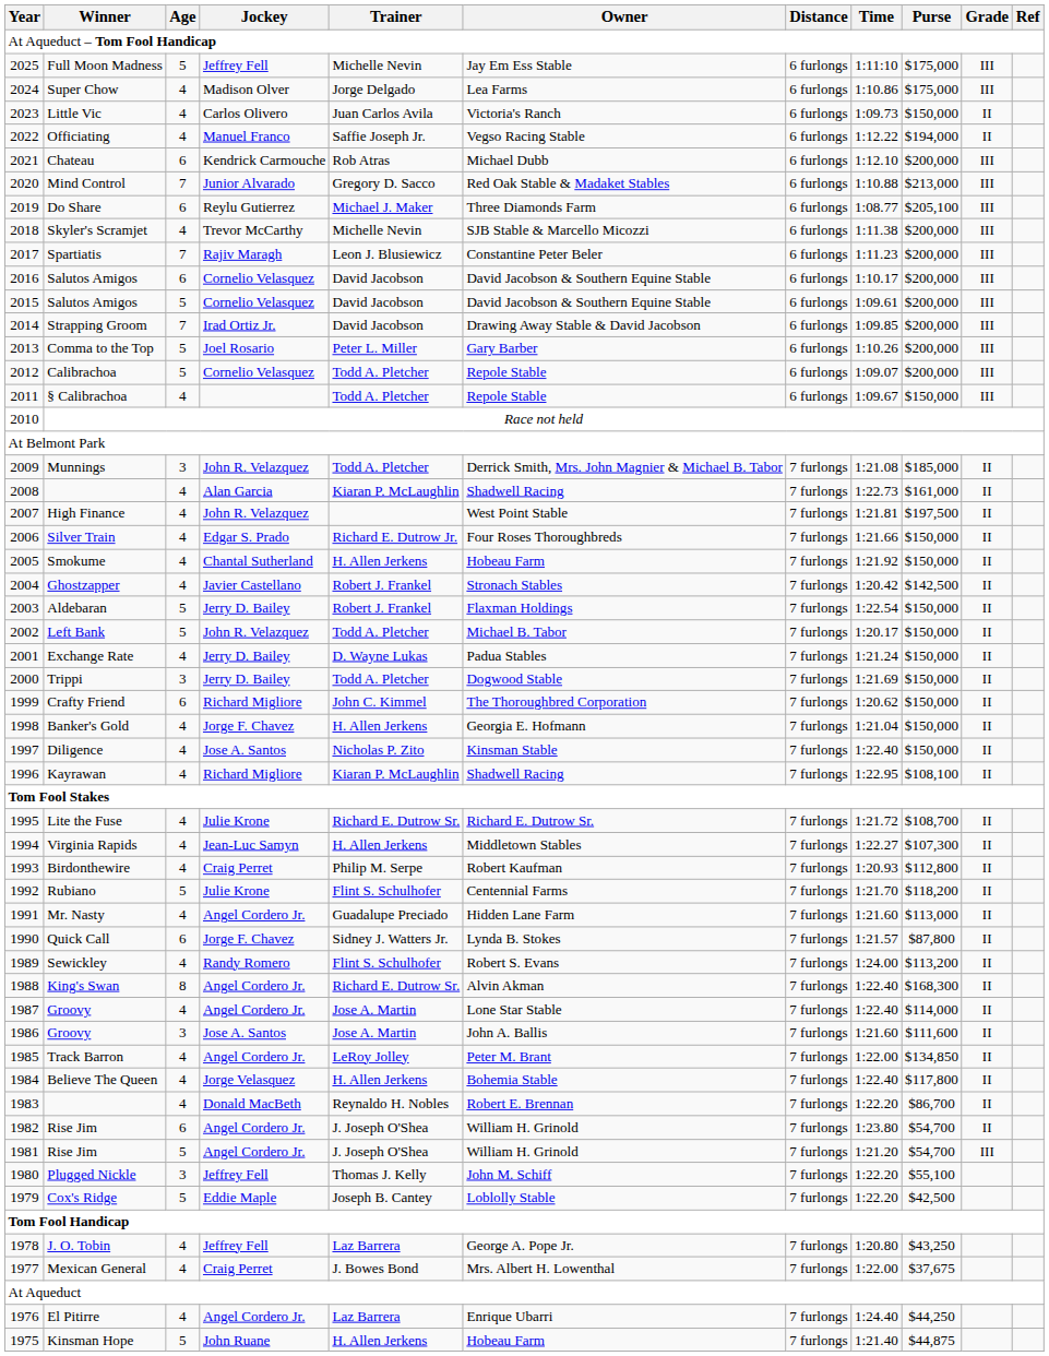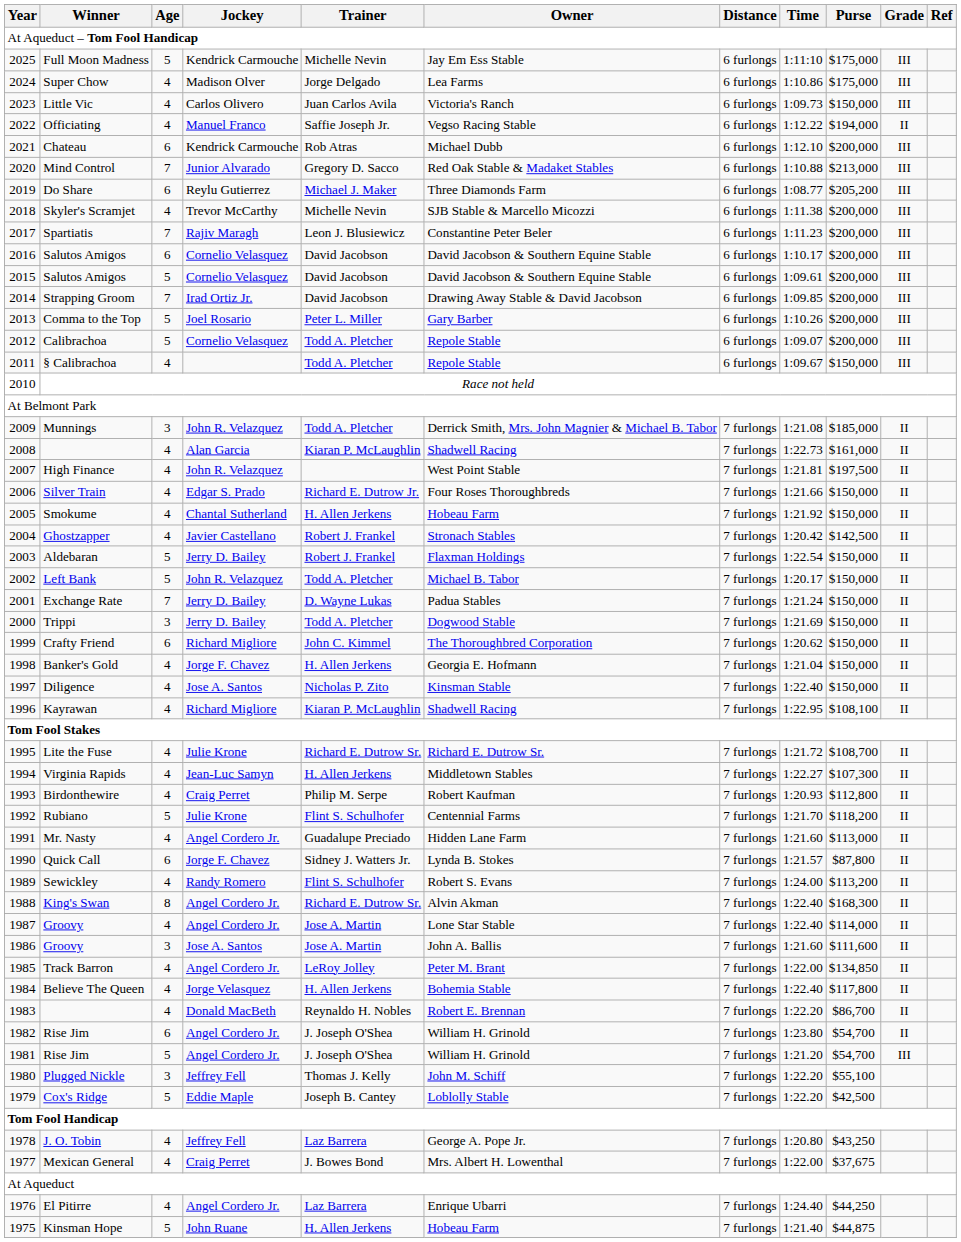 <table class="wikitable sortable">
 <tr>
 <th>Year</th>
 <th>Winner</th>
 <th>Age</th>
 <th>Jockey</th>
 <th>Trainer</th>
 <th>Owner</th>
 <th>Distance</th>
 <th>Time</th>
 <th>Purse</th>
 <th>Grade</th>
 <th>Ref</th>
 </tr>
 <tr style="font-size:90%; background-color:white">
 <td align="left" colspan=11>At Aqueduct – <strong>Tom Fool Handicap</strong></td>
 </tr>
 <tr style="font-size:90%">
 <td align=center>2025</td>
 <td>Full Moon Madness</td>
 <td align=center>5</td>
-<td><a href='#'>Jeffrey Fell</a></td>
+<td>Kendrick Carmouche</td>
 <td>Michelle Nevin</td>
 <td>Jay Em Ess Stable</td>
 <td align=center>6 furlongs</td>
 <td align=center>1:11:10</td>
 <td align=center>$175,000</td>
 <td align=center>III</td>
 <td></td>
 </tr>
 <tr style="font-size:90%">
 <td align=center>2024</td>
 <td>Super Chow</td>
 <td align=center>4</td>
 <td>Madison Olver</td>
 <td>Jorge Delgado</td>
 <td>Lea Farms</td>
 <td align=center>6 furlongs</td>
 <td align=center>1:10.86</td>
 <td align=center>$175,000</td>
 <td align=center>III</td>
 <td></td>
 </tr>
 <tr style="font-size:90%">
 <td align=center>2023</td>
 <td>Little Vic</td>
 <td align=center>4</td>
 <td>Carlos Olivero</td>
 <td>Juan Carlos Avila</td>
 <td>Victoria's Ranch</td>
 <td align=center>6 furlongs</td>
 <td align=center>1:09.73</td>
 <td align=center>$150,000</td>
-<td align=center>II</td>
+<td align=center>III</td>
 <td></td>
 </tr>
 <tr style="font-size:90%;">
 <td align=center>2022</td>
 <td>Officiating</td>
 <td align=center>4</td>
 <td><a href='#'>Manuel Franco</a></td>
 <td>Saffie Joseph Jr.</td>
 <td>Vegso Racing Stable</td>
 <td align=center>6 furlongs</td>
 <td align=center>1:12.22</td>
 <td align=center>$194,000</td>
 <td align=center>II</td>
 <td></td>
 </tr>
 <tr style="font-size:90%;">
 <td align=center>2021</td>
 <td>Chateau</td>
 <td align=center>6</td>
 <td>Kendrick Carmouche</td>
 <td>Rob Atras</td>
 <td>Michael Dubb</td>
 <td align=center>6 furlongs</td>
 <td align=center>1:12.10</td>
 <td align=center>$200,000</td>
 <td align=center>III</td>
 <td></td>
 </tr>
 <tr style="font-size:90%;">
 <td align=center>2020</td>
 <td>Mind Control</td>
 <td align=center>7</td>
 <td><a href='#'>Junior Alvarado</a></td>
 <td>Gregory D. Sacco</td>
 <td>Red Oak Stable & <a href='#'>Madaket Stables</a></td>
 <td align=center>6 furlongs</td>
 <td align=center>1:10.88</td>
 <td align=center>$213,000</td>
 <td align=center>III</td>
 <td></td>
 </tr>
 <tr style="font-size:90%;">
 <td align=center>2019</td>
 <td>Do Share</td>
 <td align=center>6</td>
 <td>Reylu Gutierrez</td>
 <td><a href='#'>Michael J. Maker</a></td>
 <td>Three Diamonds Farm</td>
 <td align=center>6 furlongs</td>
 <td align=center>1:08.77</td>
-<td align=center>$205,100</td>
+<td align=center>$205,200</td>
 <td align=center>III</td>
 <td></td>
 </tr>
 <tr style="font-size:90%;">
 <td align=center>2018</td>
 <td>Skyler's Scramjet</td>
 <td align=center>4</td>
 <td>Trevor McCarthy</td>
 <td>Michelle Nevin</td>
 <td>SJB Stable & Marcello Micozzi</td>
 <td align=center>6 furlongs</td>
 <td align=center>1:11.38</td>
 <td align=center>$200,000</td>
 <td align=center>III</td>
 <td></td>
 </tr>
 <tr style="font-size:90%;">
 <td align=center>2017</td>
 <td>Spartiatis</td>
 <td align=center>7</td>
 <td><a href='#'>Rajiv Maragh</a></td>
 <td>Leon J. Blusiewicz</td>
 <td>Constantine Peter Beler</td>
 <td align=center>6 furlongs</td>
 <td align=center>1:11.23</td>
 <td align=center>$200,000</td>
 <td align=center>III</td>
 <td></td>
 </tr>
 <tr style="font-size:90%;">
 <td align=center>2016</td>
 <td>Salutos Amigos</td>
 <td align=center>6</td>
 <td><a href='#'>Cornelio Velasquez</a></td>
 <td>David Jacobson</td>
 <td>David Jacobson & Southern Equine Stable</td>
 <td align=center>6 furlongs</td>
 <td align=center>1:10.17</td>
 <td align=center>$200,000</td>
 <td align=center>III</td>
 <td></td>
 </tr>
 <tr style="font-size:90%;">
 <td align=center>2015</td>
 <td>Salutos Amigos</td>
 <td align=center>5</td>
 <td><a href='#'>Cornelio Velasquez</a></td>
 <td>David Jacobson</td>
 <td>David Jacobson & Southern Equine Stable</td>
 <td align=center>6 furlongs</td>
 <td align=center>1:09.61</td>
 <td align=center>$200,000</td>
 <td align=center>III</td>
 <td></td>
 </tr>
 <tr style="font-size:90%;">
 <td align=center>2014</td>
 <td>Strapping Groom</td>
 <td align=center>7</td>
 <td><a href='#'>Irad Ortiz Jr.</a></td>
 <td>David Jacobson</td>
 <td>Drawing Away Stable & David Jacobson</td>
 <td align=center>6 furlongs</td>
 <td align=center>1:09.85</td>
 <td align=center>$200,000</td>
 <td align=center>III</td>
 <td></td>
 </tr>
 <tr style="font-size:90%;">
 <td align=center>2013</td>
 <td>Comma to the Top</td>
 <td align=center>5</td>
 <td><a href='#'>Joel Rosario</a></td>
 <td><a href='#'>Peter L. Miller</a></td>
 <td><a href='#'>Gary Barber</a></td>
 <td align=center>6 furlongs</td>
 <td align=center>1:10.26</td>
 <td align=center>$200,000</td>
 <td align=center>III</td>
 <td></td>
 </tr>
 <tr style="font-size:90%;">
 <td align=center>2012</td>
 <td>Calibrachoa</td>
 <td align=center>5</td>
 <td><a href='#'>Cornelio Velasquez</a></td>
 <td><a href='#'>Todd A. Pletcher</a></td>
 <td><a href='#'>Repole Stable</a></td>
 <td align=center>6 furlongs</td>
 <td align=center>1:09.07</td>
 <td align=center>$200,000</td>
 <td align=center>III</td>
 <td></td>
 </tr>
 <tr style="font-size:90%;">
 <td align=center>2011</td>
 <td>§ Calibrachoa</td>
 <td align=center>4</td>
 <td></td>
 <td><a href='#'>Todd A. Pletcher</a></td>
 <td><a href='#'>Repole Stable</a></td>
 <td align=center>6 furlongs</td>
 <td align=center>1:09.67</td>
 <td align=center>$150,000</td>
 <td align=center>III</td>
 <td></td>
 </tr>
 <tr style="font-size:90%; background-color:white">
 <td align="center">2010</td>
 <td align="center" colspan=10><em>Race not held</em></td>
 </tr>
 <tr style="font-size:90%; background-color:white">
 <td align="left" colspan=11>At Belmont Park</td>
 </tr>
 <tr style="font-size:90%;">
 <td align=center>2009</td>
 <td>Munnings</td>
 <td align=center>3</td>
 <td><a href='#'>John R. Velazquez</a></td>
 <td><a href='#'>Todd A. Pletcher</a></td>
 <td>Derrick Smith, <a href='#'>Mrs. John Magnier</a> & <a href='#'>Michael B. Tabor</a></td>
 <td align=center>7 furlongs</td>
 <td align=center>1:21.08</td>
 <td align=center>$185,000</td>
 <td align=center>II</td>
 <td></td>
 </tr>
 <tr style="font-size:90%;">
 <td align=center>2008</td>
 <td></td>
 <td align=center>4</td>
 <td><a href='#'>Alan Garcia</a></td>
 <td><a href='#'>Kiaran P. McLaughlin</a></td>
 <td><a href='#'>Shadwell Racing</a></td>
 <td align=center>7 furlongs</td>
 <td align=center>1:22.73</td>
 <td align=center>$161,000</td>
 <td align=center>II</td>
 <td></td>
 </tr>
 <tr style="font-size:90%;">
 <td align=center>2007</td>
 <td>High Finance</td>
 <td align=center>4</td>
 <td><a href='#'>John R. Velazquez</a></td>
 <td></td>
 <td>West Point Stable</td>
 <td align=center>7 furlongs</td>
 <td align=center>1:21.81</td>
 <td align=center>$197,500</td>
 <td align=center>II</td>
 <td></td>
 </tr>
 <tr style="font-size:90%;">
 <td align=center>2006</td>
 <td><a href='#'>Silver Train</a></td>
 <td align=center>4</td>
 <td><a href='#'>Edgar S. Prado</a></td>
 <td><a href='#'>Richard E. Dutrow Jr.</a></td>
 <td>Four Roses Thoroughbreds</td>
 <td align=center>7 furlongs</td>
 <td align=center>1:21.66</td>
 <td align=center>$150,000</td>
 <td align=center>II</td>
 <td></td>
 </tr>
 <tr style="font-size:90%;">
 <td align=center>2005</td>
 <td>Smokume</td>
 <td align=center>4</td>
 <td><a href='#'>Chantal Sutherland</a></td>
 <td><a href='#'>H. Allen Jerkens</a></td>
 <td><a href='#'>Hobeau Farm</a></td>
 <td align=center>7 furlongs</td>
 <td align=center>1:21.92</td>
 <td align=center>$150,000</td>
 <td align=center>II</td>
 <td></td>
 </tr>
 <tr style="font-size:90%;">
 <td align=center>2004</td>
 <td><a href='#'>Ghostzapper</a></td>
 <td align=center>4</td>
 <td><a href='#'>Javier Castellano</a></td>
 <td><a href='#'>Robert J. Frankel</a></td>
 <td><a href='#'>Stronach Stables</a></td>
 <td align=center>7 furlongs</td>
 <td align=center>1:20.42</td>
 <td align=center>$142,500</td>
 <td align=center>II</td>
 <td></td>
 </tr>
 <tr style="font-size:90%;">
 <td align=center>2003</td>
 <td>Aldebaran</td>
 <td align=center>5</td>
 <td><a href='#'>Jerry D. Bailey</a></td>
 <td><a href='#'>Robert J. Frankel</a></td>
 <td><a href='#'>Flaxman Holdings</a></td>
 <td align=center>7 furlongs</td>
 <td align=center>1:22.54</td>
 <td align=center>$150,000</td>
 <td align=center>II</td>
 <td></td>
 </tr>
 <tr style="font-size:90%;">
 <td align=center>2002</td>
 <td><a href='#'>Left Bank</a></td>
 <td align=center>5</td>
 <td><a href='#'>John R. Velazquez</a></td>
 <td><a href='#'>Todd A. Pletcher</a></td>
 <td><a href='#'>Michael B. Tabor</a></td>
 <td align=center>7 furlongs</td>
 <td align=center>1:20.17</td>
 <td align=center>$150,000</td>
 <td align=center>II</td>
 <td></td>
 </tr>
 <tr style="font-size:90%;">
 <td align=center>2001</td>
 <td>Exchange Rate</td>
-<td align=center>4</td>
+<td align=center>7</td>
 <td><a href='#'>Jerry D. Bailey</a></td>
 <td><a href='#'>D. Wayne Lukas</a></td>
 <td>Padua Stables</td>
 <td align=center>7 furlongs</td>
 <td align=center>1:21.24</td>
 <td align=center>$150,000</td>
 <td align=center>II</td>
 <td></td>
 </tr>
 <tr style="font-size:90%;">
 <td align=center>2000</td>
 <td>Trippi</td>
 <td align=center>3</td>
 <td><a href='#'>Jerry D. Bailey</a></td>
 <td><a href='#'>Todd A. Pletcher</a></td>
 <td><a href='#'>Dogwood Stable</a></td>
 <td align=center>7 furlongs</td>
 <td align=center>1:21.69</td>
 <td align=center>$150,000</td>
 <td align=center>II</td>
 <td></td>
 </tr>
 <tr style="font-size:90%;">
 <td align=center>1999</td>
 <td>Crafty Friend</td>
 <td align=center>6</td>
 <td><a href='#'>Richard Migliore</a></td>
 <td><a href='#'>John C. Kimmel</a></td>
 <td><a href='#'>The Thoroughbred Corporation</a></td>
 <td align=center>7 furlongs</td>
 <td align=center>1:20.62</td>
 <td align=center>$150,000</td>
 <td align=center>II</td>
 <td></td>
 </tr>
 <tr style="font-size:90%;">
 <td align=center>1998</td>
 <td>Banker's Gold</td>
 <td align=center>4</td>
 <td><a href='#'>Jorge F. Chavez</a></td>
 <td><a href='#'>H. Allen Jerkens</a></td>
 <td>Georgia E. Hofmann</td>
 <td align=center>7 furlongs</td>
 <td align=center>1:21.04</td>
 <td align=center>$150,000</td>
 <td align=center>II</td>
 <td></td>
 </tr>
 <tr style="font-size:90%;">
 <td align=center>1997</td>
 <td>Diligence</td>
 <td align=center>4</td>
 <td><a href='#'>Jose A. Santos</a></td>
 <td><a href='#'>Nicholas P. Zito</a></td>
 <td><a href='#'>Kinsman Stable</a></td>
 <td align=center>7 furlongs</td>
 <td align=center>1:22.40</td>
 <td align=center>$150,000</td>
 <td align=center>II</td>
 <td></td>
 </tr>
 <tr style="font-size:90%;">
 <td align=center>1996</td>
 <td>Kayrawan</td>
 <td align=center>4</td>
 <td><a href='#'>Richard Migliore</a></td>
 <td><a href='#'>Kiaran P. McLaughlin</a></td>
 <td><a href='#'>Shadwell Racing</a></td>
 <td align=center>7 furlongs</td>
 <td align=center>1:22.95</td>
 <td align=center>$108,100</td>
 <td align=center>II</td>
 <td></td>
 </tr>
 <tr style="font-size:90%; background-color:white">
 <td align="left" colspan=11><strong>Tom Fool Stakes</strong></td>
 </tr>
 <tr style="font-size:90%;">
 <td align=center>1995</td>
 <td>Lite the Fuse</td>
 <td align=center>4</td>
 <td><a href='#'>Julie Krone</a></td>
 <td><a href='#'>Richard E. Dutrow Sr.</a></td>
 <td><a href='#'>Richard E. Dutrow Sr.</a></td>
 <td align=center>7 furlongs</td>
 <td align=center>1:21.72</td>
 <td align=center>$108,700</td>
 <td align=center>II</td>
 <td></td>
 </tr>
 <tr style="font-size:90%;">
 <td align=center>1994</td>
 <td>Virginia Rapids</td>
 <td align=center>4</td>
 <td><a href='#'>Jean-Luc Samyn</a></td>
 <td><a href='#'>H. Allen Jerkens</a></td>
 <td>Middletown Stables</td>
 <td align=center>7 furlongs</td>
 <td align=center>1:22.27</td>
 <td align=center>$107,300</td>
 <td align=center>II</td>
 <td></td>
 </tr>
 <tr style="font-size:90%;">
 <td align=center>1993</td>
 <td>Birdonthewire</td>
 <td align=center>4</td>
 <td><a href='#'>Craig Perret</a></td>
 <td>Philip M. Serpe</td>
 <td>Robert Kaufman</td>
 <td align=center>7 furlongs</td>
 <td align=center>1:20.93</td>
 <td align=center>$112,800</td>
 <td align=center>II</td>
 <td></td>
 </tr>
 <tr style="font-size:90%;">
 <td align=center>1992</td>
 <td>Rubiano</td>
 <td align=center>5</td>
 <td><a href='#'>Julie Krone</a></td>
 <td><a href='#'>Flint S. Schulhofer</a></td>
 <td>Centennial Farms</td>
 <td align=center>7 furlongs</td>
 <td align=center>1:21.70</td>
 <td align=center>$118,200</td>
 <td align=center>II</td>
 <td></td>
 </tr>
 <tr style="font-size:90%;">
 <td align=center>1991</td>
 <td>Mr. Nasty</td>
 <td align=center>4</td>
 <td><a href='#'>Angel Cordero Jr.</a></td>
 <td>Guadalupe Preciado</td>
 <td>Hidden Lane Farm</td>
 <td align=center>7 furlongs</td>
 <td align=center>1:21.60</td>
 <td align=center>$113,000</td>
 <td align=center>II</td>
 <td></td>
 </tr>
 <tr style="font-size:90%;">
 <td align=center>1990</td>
 <td>Quick Call</td>
 <td align=center>6</td>
 <td><a href='#'>Jorge F. Chavez</a></td>
 <td>Sidney J. Watters Jr.</td>
 <td>Lynda B. Stokes</td>
 <td align=center>7 furlongs</td>
 <td align=center>1:21.57</td>
 <td align=center>$87,800</td>
 <td align=center>II</td>
 <td></td>
 </tr>
 <tr style="font-size:90%;">
 <td align=center>1989</td>
 <td>Sewickley</td>
 <td align=center>4</td>
 <td><a href='#'>Randy Romero</a></td>
 <td><a href='#'>Flint S. Schulhofer</a></td>
 <td>Robert S. Evans</td>
 <td align=center>7 furlongs</td>
 <td align=center>1:24.00</td>
 <td align=center>$113,200</td>
 <td align=center>II</td>
 <td></td>
 </tr>
 <tr style="font-size:90%;">
 <td align=center>1988</td>
 <td><a href='#'>King's Swan</a></td>
 <td align=center>8</td>
 <td><a href='#'>Angel Cordero Jr.</a></td>
 <td><a href='#'>Richard E. Dutrow Sr.</a></td>
 <td>Alvin Akman</td>
 <td align=center>7 furlongs</td>
 <td align=center>1:22.40</td>
 <td align=center>$168,300</td>
 <td align=center>II</td>
 <td></td>
 </tr>
 <tr style="font-size:90%;">
 <td align=center>1987</td>
 <td><a href='#'>Groovy</a></td>
 <td align=center>4</td>
 <td><a href='#'>Angel Cordero Jr.</a></td>
 <td><a href='#'>Jose A. Martin</a></td>
 <td>Lone Star Stable</td>
 <td align=center>7 furlongs</td>
 <td align=center>1:22.40</td>
 <td align=center>$114,000</td>
 <td align=center>II</td>
 <td></td>
 </tr>
 <tr style="font-size:90%;">
 <td align=center>1986</td>
 <td><a href='#'>Groovy</a></td>
 <td align=center>3</td>
 <td><a href='#'>Jose A. Santos</a></td>
 <td><a href='#'>Jose A. Martin</a></td>
 <td>John A. Ballis</td>
 <td align=center>7 furlongs</td>
 <td align=center>1:21.60</td>
 <td align=center>$111,600</td>
 <td align=center>II</td>
 <td></td>
 </tr>
 <tr style="font-size:90%;">
 <td align=center>1985</td>
 <td>Track Barron</td>
 <td align=center>4</td>
 <td><a href='#'>Angel Cordero Jr.</a></td>
 <td><a href='#'>LeRoy Jolley</a></td>
 <td><a href='#'>Peter M. Brant</a></td>
 <td align=center>7 furlongs</td>
 <td align=center>1:22.00</td>
 <td align=center>$134,850</td>
 <td align=center>II</td>
 <td></td>
 </tr>
 <tr style="font-size:90%;">
 <td align=center>1984</td>
 <td>Believe The Queen</td>
 <td align=center>4</td>
 <td><a href='#'>Jorge Velasquez</a></td>
 <td><a href='#'>H. Allen Jerkens</a></td>
 <td><a href='#'>Bohemia Stable</a></td>
 <td align=center>7 furlongs</td>
 <td align=center>1:22.40</td>
 <td align=center>$117,800</td>
 <td align=center>II</td>
 <td></td>
 </tr>
 <tr style="font-size:90%;">
 <td align=center>1983</td>
 <td></td>
 <td align=center>4</td>
 <td><a href='#'>Donald MacBeth</a></td>
 <td>Reynaldo H. Nobles</td>
 <td><a href='#'>Robert E. Brennan</a></td>
 <td align=center>7 furlongs</td>
 <td align=center>1:22.20</td>
 <td align=center>$86,700</td>
 <td align=center>II</td>
 <td></td>
 </tr>
 <tr style="font-size:90%;">
 <td align=center>1982</td>
 <td>Rise Jim</td>
 <td align=center>6</td>
 <td><a href='#'>Angel Cordero Jr.</a></td>
 <td>J. Joseph O'Shea</td>
 <td>William H. Grinold</td>
 <td align=center>7 furlongs</td>
 <td align=center>1:23.80</td>
 <td align=center>$54,700</td>
 <td align=center>II</td>
 <td></td>
 </tr>
 <tr style="font-size:90%;">
 <td align=center>1981</td>
 <td>Rise Jim</td>
 <td align=center>5</td>
 <td><a href='#'>Angel Cordero Jr.</a></td>
 <td>J. Joseph O'Shea</td>
 <td>William H. Grinold</td>
 <td align=center>7 furlongs</td>
 <td align=center>1:21.20</td>
 <td align=center>$54,700</td>
 <td align=center>III</td>
 <td></td>
 </tr>
 <tr style="font-size:90%;">
 <td align=center>1980</td>
 <td><a href='#'>Plugged Nickle</a></td>
 <td align=center>3</td>
 <td><a href='#'>Jeffrey Fell</a></td>
 <td>Thomas J. Kelly</td>
 <td><a href='#'>John M. Schiff</a></td>
 <td align=center>7 furlongs</td>
 <td align=center>1:22.20</td>
 <td align=center>$55,100</td>
 <td align=center></td>
 <td></td>
 </tr>
 <tr style="font-size:90%;">
 <td align=center>1979</td>
 <td><a href='#'>Cox's Ridge</a></td>
 <td align=center>5</td>
 <td><a href='#'>Eddie Maple</a></td>
 <td>Joseph B. Cantey</td>
 <td><a href='#'>Loblolly Stable</a></td>
 <td align=center>7 furlongs</td>
 <td align=center>1:22.20</td>
 <td align=center>$42,500</td>
 <td align=center></td>
 <td></td>
 </tr>
 <tr style="font-size:90%; background-color:white">
 <td align="left" colspan=11><strong>Tom Fool Handicap</strong></td>
 </tr>
 <tr style="font-size:90%;">
 <td align=center>1978</td>
 <td><a href='#'>J. O. Tobin</a></td>
 <td align=center>4</td>
 <td><a href='#'>Jeffrey Fell</a></td>
 <td><a href='#'>Laz Barrera</a></td>
 <td>George A. Pope Jr.</td>
 <td align=center>7 furlongs</td>
 <td align=center>1:20.80</td>
 <td align=center>$43,250</td>
 <td align=center></td>
 <td></td>
 </tr>
 <tr style="font-size:90%;">
 <td align=center>1977</td>
 <td>Mexican General</td>
 <td align=center>4</td>
 <td><a href='#'>Craig Perret</a></td>
 <td>J. Bowes Bond</td>
 <td>Mrs. Albert H. Lowenthal</td>
 <td align=center>7 furlongs</td>
 <td align=center>1:22.00</td>
 <td align=center>$37,675</td>
 <td align=center></td>
 <td></td>
 </tr>
 <tr style="font-size:90%; background-color:white">
 <td align="left" colspan=11>At Aqueduct</td>
 </tr>
 <tr style="font-size:90%;">
 <td align=center>1976</td>
 <td>El Pitirre</td>
 <td align=center>4</td>
 <td><a href='#'>Angel Cordero Jr.</a></td>
 <td><a href='#'>Laz Barrera</a></td>
 <td>Enrique Ubarri</td>
 <td align=center>7 furlongs</td>
 <td align=center>1:24.40</td>
 <td align=center>$44,250</td>
 <td align=center></td>
 <td></td>
 </tr>
 <tr style="font-size:90%;">
 <td align=center>1975</td>
 <td>Kinsman Hope</td>
 <td align=center>5</td>
 <td><a href='#'>John Ruane</a></td>
 <td><a href='#'>H. Allen Jerkens</a></td>
 <td><a href='#'>Hobeau Farm</a></td>
 <td align=center>7 furlongs</td>
 <td align=center>1:21.40</td>
 <td align=center>$44,875</td>
 <td align=center></td>
 <td></td>
 </tr>
 </table>
